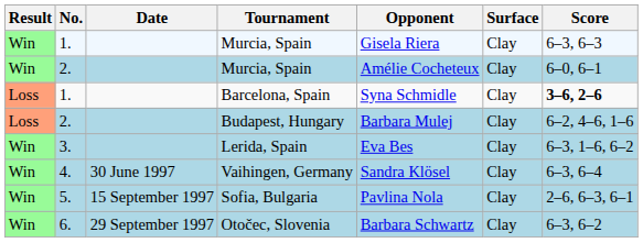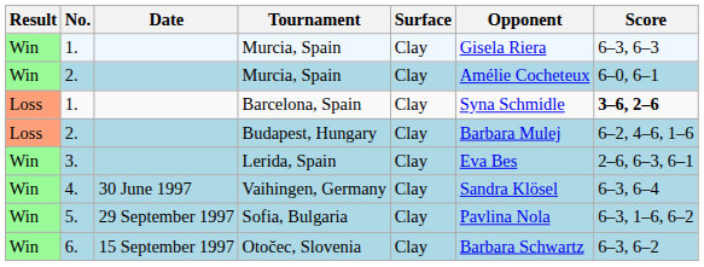 <table class="sortable wikitable" style="font-size:97%;">
 <tr>
 <th>Result</th>
 <th>No.</th>
 <th>Date</th>
 <th>Tournament</th>
+<th>Surface</th>
 <th>Opponent</th>
-<th>Surface</th>
 <th class="unsortable">Score</th>
 </tr>
 <tr style="background:#f0f8ff;">
 <td style="background:#98fb98;">Win</td>
 <td>1.</td>
 <td></td>
 <td>Murcia, Spain</td>
+<td>Clay</td>
 <td> <a href='#'>Gisela Riera</a></td>
-<td>Clay</td>
 <td>6–3, 6–3</td>
 </tr>
 <tr style="background:lightblue;">
 <td style="background:#98fb98;">Win</td>
 <td>2.</td>
 <td></td>
 <td>Murcia, Spain</td>
+<td>Clay</td>
 <td> <a href='#'>Amélie Cocheteux</a></td>
-<td>Clay</td>
 <td>6–0, 6–1</td>
 </tr>
 <tr>
 <td style="background:#ffa07a;">Loss</td>
 <td>1.</td>
 <td></td>
 <td>Barcelona, Spain</td>
+<td>Clay</td>
 <td> <a href='#'>Syna Schmidle</a></td>
-<td>Clay</td>
 <td><strong>3–6, 2–6</strong></td>
 </tr>
 <tr style="background:lightblue;">
 <td style="background:#ffa07a;">Loss</td>
 <td>2.</td>
 <td></td>
 <td>Budapest, Hungary</td>
+<td>Clay</td>
 <td> <a href='#'>Barbara Mulej</a></td>
-<td>Clay</td>
 <td>6–2, 4–6, 1–6</td>
 </tr>
 <tr style="background:lightblue;">
 <td style="background:#98fb98;">Win</td>
 <td>3.</td>
 <td></td>
 <td>Lerida, Spain</td>
+<td>Clay</td>
 <td> <a href='#'>Eva Bes</a></td>
-<td>Clay</td>
-<td>6–3, 1–6, 6–2</td>
+<td>2–6, 6–3, 6–1</td>
 </tr>
 <tr style="background:lightblue;">
 <td style="background:#98fb98;">Win</td>
 <td>4.</td>
 <td>30 June 1997</td>
 <td>Vaihingen, Germany</td>
+<td>Clay</td>
 <td> <a href='#'>Sandra Klösel</a></td>
-<td>Clay</td>
 <td>6–3, 6–4</td>
 </tr>
 <tr style="background:lightblue;">
 <td style="background:#98fb98;">Win</td>
 <td>5.</td>
-<td>15 September 1997</td>
+<td>29 September 1997</td>
 <td>Sofia, Bulgaria</td>
+<td>Clay</td>
 <td> <a href='#'>Pavlina Nola</a></td>
-<td>Clay</td>
-<td>2–6, 6–3, 6–1</td>
+<td>6–3, 1–6, 6–2</td>
 </tr>
 <tr style="background:lightblue;">
 <td style="background:#98fb98;">Win</td>
 <td>6.</td>
-<td>29 September 1997</td>
+<td>15 September 1997</td>
 <td>Otočec, Slovenia</td>
+<td>Clay</td>
 <td> <a href='#'>Barbara Schwartz</a></td>
-<td>Clay</td>
 <td>6–3, 6–2</td>
 </tr>
 </table>
